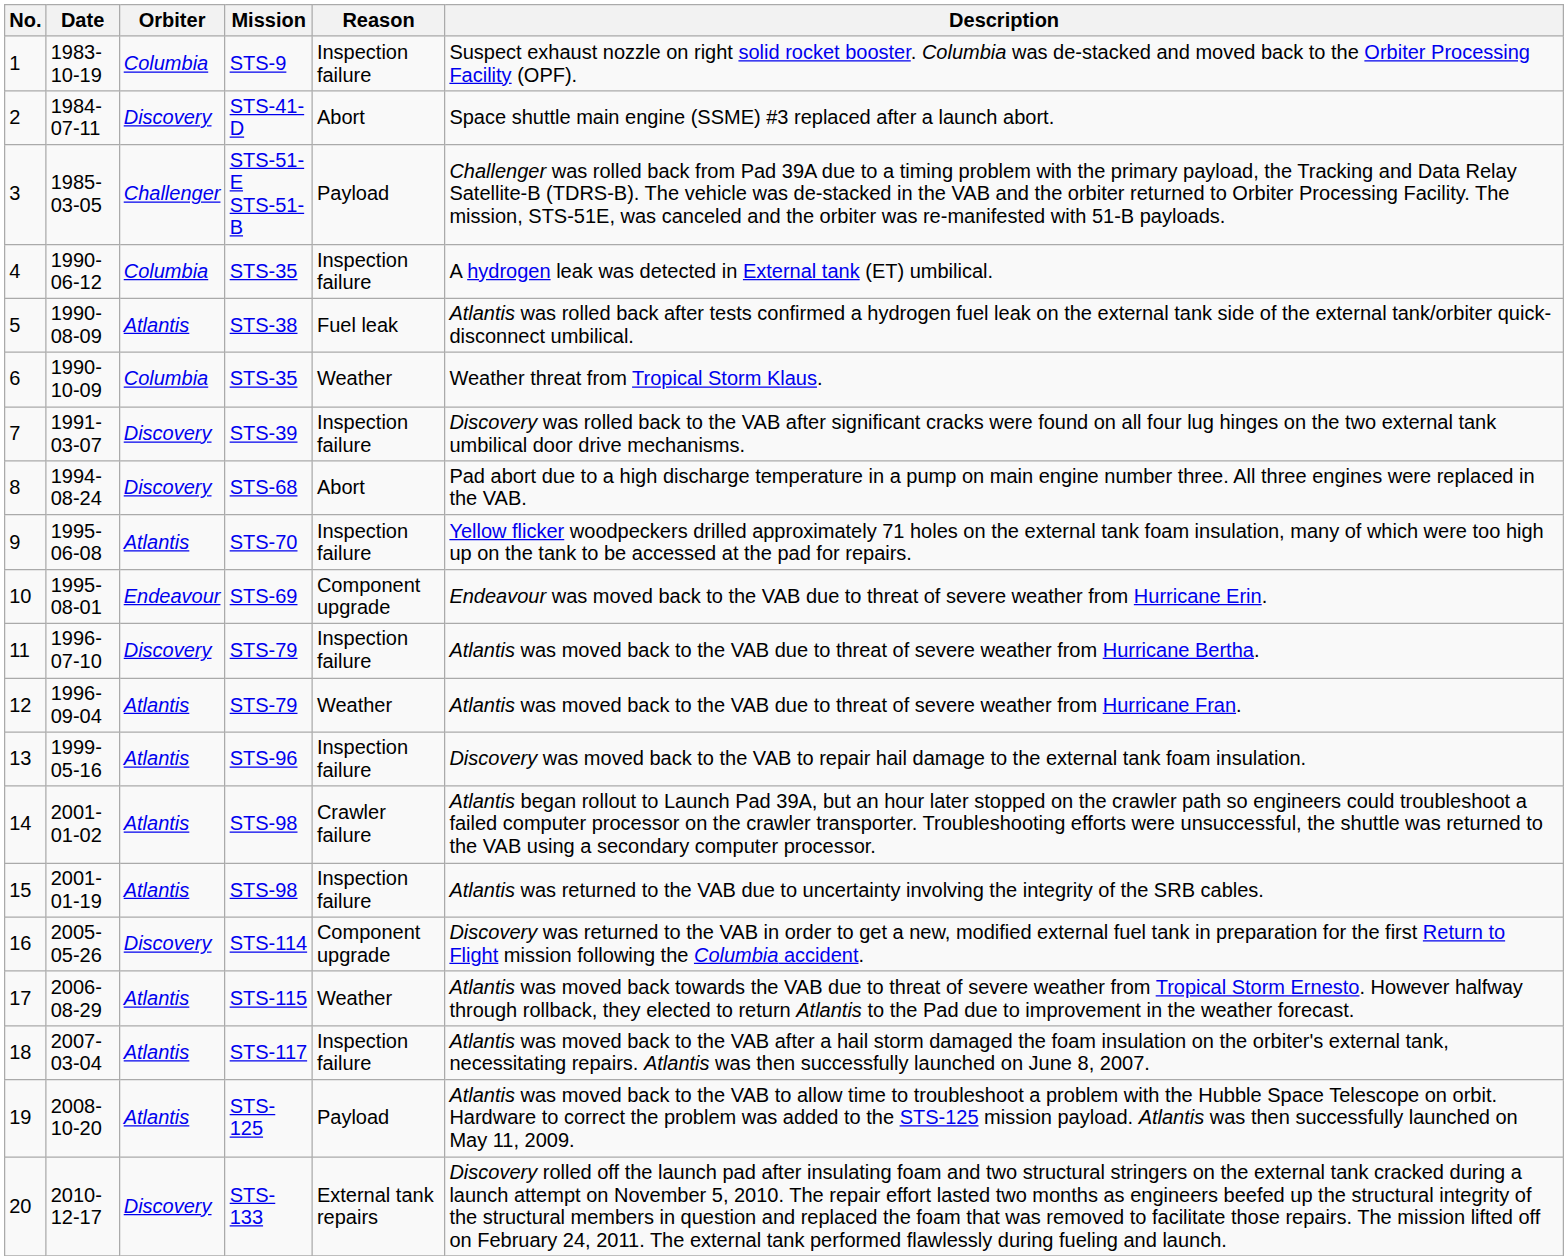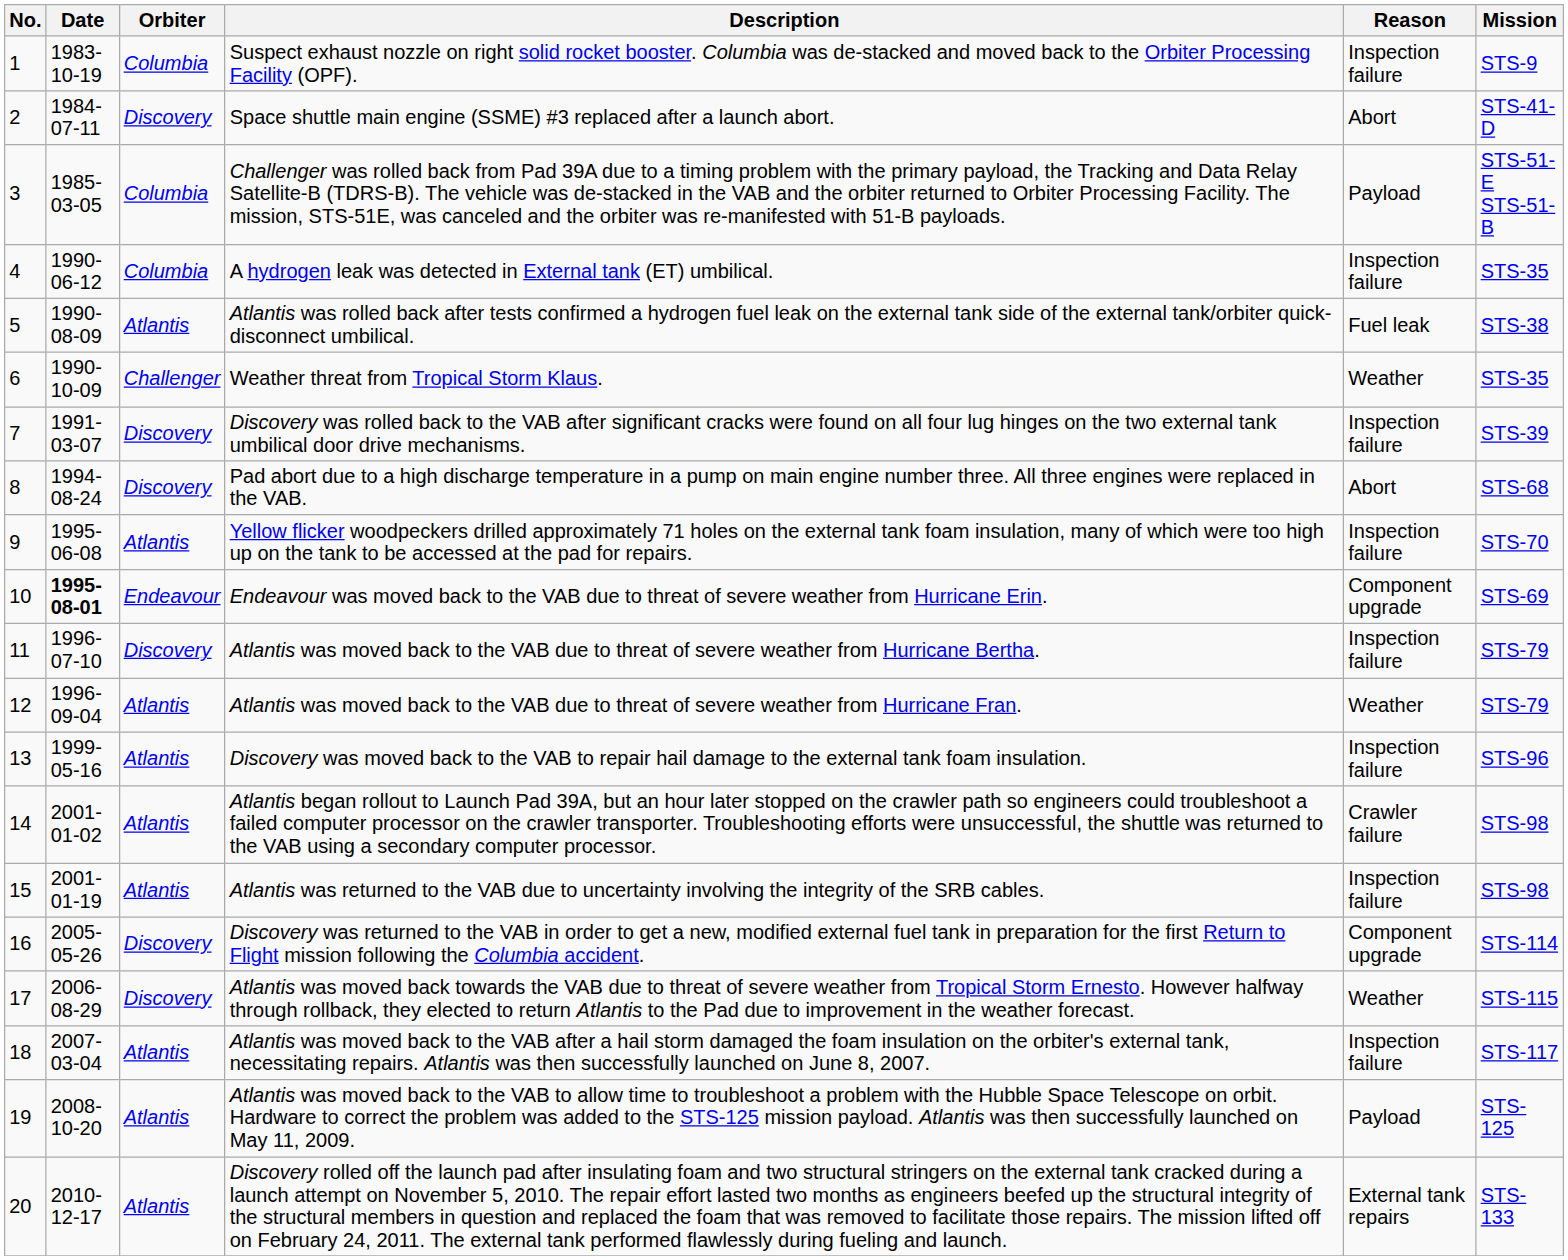 <table class="wikitable sortable sticky-header">
 <tr valign="top">
 <th>No.</th>
 <th>Date</th>
 <th>Orbiter</th>
+<th>Description</th>
+<th>Reason</th>
 <th>Mission</th>
-<th>Reason</th>
-<th>Description</th>
 </tr>
 <tr>
 <td>1</td>
 <td class="nowrap">1983-10-19</td>
 <td><em><a href='#'>Columbia</a></em></td>
+<td>Suspect exhaust nozzle on right <a href='#'>solid rocket booster</a>. <em>Columbia</em> was de-stacked and moved back to the <a href='#'>Orbiter Processing Facility</a> (OPF).</td>
+<td>Inspection failure</td>
 <td><a href='#'>STS-9</a></td>
-<td>Inspection failure</td>
-<td>Suspect exhaust nozzle on right <a href='#'>solid rocket booster</a>. <em>Columbia</em> was de-stacked and moved back to the <a href='#'>Orbiter Processing Facility</a> (OPF).</td>
 </tr>
 <tr>
 <td>2</td>
 <td>1984-07-11</td>
 <td><em><a href='#'>Discovery</a></em></td>
+<td>Space shuttle main engine (SSME) #3 replaced after a launch abort.</td>
+<td>Abort</td>
 <td><a href='#'>STS-41-D</a></td>
-<td>Abort</td>
-<td>Space shuttle main engine (SSME) #3 replaced after a launch abort.</td>
 </tr>
 <tr>
 <td>3</td>
 <td>1985-03-05</td>
-<td><em><a href='#'>Challenger</a></em></td>
+<td><em><a href='#'>Columbia</a></em></td>
+<td><em>Challenger</em> was rolled back from Pad 39A due to a timing problem with the primary payload, the Tracking and Data Relay Satellite-B (TDRS-B). The vehicle was de-stacked in the VAB and the orbiter returned to Orbiter Processing Facility. The mission, STS-51E, was canceled and the orbiter was re-manifested with 51-B payloads.</td>
+<td>Payload</td>
 <td><a href='#'>STS-51-E</a><br><a href='#'>STS-51-B</a></td>
-<td>Payload</td>
-<td><em>Challenger</em> was rolled back from Pad 39A due to a timing problem with the primary payload, the Tracking and Data Relay Satellite-B (TDRS-B). The vehicle was de-stacked in the VAB and the orbiter returned to Orbiter Processing Facility. The mission, STS-51E, was canceled and the orbiter was re-manifested with 51-B payloads.</td>
 </tr>
 <tr>
 <td>4</td>
 <td>1990-06-12</td>
 <td><em><a href='#'>Columbia</a></em></td>
+<td>A <a href='#'>hydrogen</a> leak was detected in <a href='#'>External tank</a> (ET) umbilical.</td>
+<td>Inspection failure</td>
 <td><a href='#'>STS-35</a></td>
-<td>Inspection failure</td>
-<td>A <a href='#'>hydrogen</a> leak was detected in <a href='#'>External tank</a> (ET) umbilical.</td>
 </tr>
 <tr>
 <td>5</td>
 <td>1990-08-09</td>
 <td><em><a href='#'>Atlantis</a></em></td>
+<td><em>Atlantis</em> was rolled back after tests confirmed a hydrogen fuel leak on the external tank side of the external tank/orbiter quick-disconnect umbilical.</td>
+<td>Fuel leak</td>
 <td><a href='#'>STS-38</a></td>
-<td>Fuel leak</td>
-<td><em>Atlantis</em> was rolled back after tests confirmed a hydrogen fuel leak on the external tank side of the external tank/orbiter quick-disconnect umbilical.</td>
 </tr>
 <tr>
 <td>6</td>
 <td>1990-10-09</td>
-<td><em><a href='#'>Columbia</a></em></td>
+<td><em><a href='#'>Challenger</a></em></td>
+<td>Weather threat from <a href='#'>Tropical Storm Klaus</a>.</td>
+<td>Weather</td>
 <td><a href='#'>STS-35</a></td>
-<td>Weather</td>
-<td>Weather threat from <a href='#'>Tropical Storm Klaus</a>.</td>
 </tr>
 <tr>
 <td>7</td>
 <td>1991-03-07</td>
 <td><em><a href='#'>Discovery</a></em></td>
+<td><em>Discovery</em> was rolled back to the VAB after significant cracks were found on all four lug hinges on the two external tank umbilical door drive mechanisms.</td>
+<td>Inspection failure</td>
 <td><a href='#'>STS-39</a></td>
-<td>Inspection failure</td>
-<td><em>Discovery</em> was rolled back to the VAB after significant cracks were found on all four lug hinges on the two external tank umbilical door drive mechanisms.</td>
 </tr>
 <tr>
 <td>8</td>
 <td>1994-08-24</td>
 <td><em><a href='#'>Discovery</a></em></td>
+<td>Pad abort due to a high discharge temperature in a pump on main engine number three. All three engines were replaced in the VAB.</td>
+<td>Abort</td>
 <td><a href='#'>STS-68</a></td>
-<td>Abort</td>
-<td>Pad abort due to a high discharge temperature in a pump on main engine number three. All three engines were replaced in the VAB.</td>
 </tr>
 <tr>
 <td>9</td>
 <td>1995-06-08</td>
 <td><em><a href='#'>Atlantis</a></em></td>
+<td><a href='#'>Yellow flicker</a> woodpeckers drilled approximately 71 holes on the external tank foam insulation, many of which were too high up on the tank to be accessed at the pad for repairs.</td>
+<td>Inspection failure</td>
 <td><a href='#'>STS-70</a></td>
-<td>Inspection failure</td>
-<td><a href='#'>Yellow flicker</a> woodpeckers drilled approximately 71 holes on the external tank foam insulation, many of which were too high up on the tank to be accessed at the pad for repairs.</td>
 </tr>
 <tr>
 <td>10</td>
-<td>1995-08-01</td>
+<td><strong>1995-08-01</strong></td>
 <td><em><a href='#'>Endeavour</a></em></td>
+<td><em>Endeavour</em> was moved back to the VAB due to threat of severe weather from <a href='#'>Hurricane Erin</a>.</td>
+<td>Component upgrade</td>
 <td><a href='#'>STS-69</a></td>
-<td>Component upgrade</td>
-<td><em>Endeavour</em> was moved back to the VAB due to threat of severe weather from <a href='#'>Hurricane Erin</a>.</td>
 </tr>
 <tr>
 <td>11</td>
 <td>1996-07-10</td>
 <td><em><a href='#'>Discovery</a></em></td>
+<td><em>Atlantis</em> was moved back to the VAB due to threat of severe weather from <a href='#'>Hurricane Bertha</a>.</td>
+<td>Inspection failure</td>
 <td><a href='#'>STS-79</a></td>
-<td>Inspection failure</td>
-<td><em>Atlantis</em> was moved back to the VAB due to threat of severe weather from <a href='#'>Hurricane Bertha</a>.</td>
 </tr>
 <tr>
 <td>12</td>
 <td>1996-09-04</td>
 <td><em><a href='#'>Atlantis</a></em></td>
+<td><em>Atlantis</em> was moved back to the VAB due to threat of severe weather from <a href='#'>Hurricane Fran</a>.</td>
+<td>Weather</td>
 <td><a href='#'>STS-79</a></td>
-<td>Weather</td>
-<td><em>Atlantis</em> was moved back to the VAB due to threat of severe weather from <a href='#'>Hurricane Fran</a>.</td>
 </tr>
 <tr>
 <td>13</td>
 <td>1999-05-16</td>
 <td><em><a href='#'>Atlantis</a></em></td>
+<td><em>Discovery</em> was moved back to the VAB to repair hail damage to the external tank foam insulation.</td>
+<td>Inspection failure</td>
 <td><a href='#'>STS-96</a></td>
-<td>Inspection failure</td>
-<td><em>Discovery</em> was moved back to the VAB to repair hail damage to the external tank foam insulation.</td>
 </tr>
 <tr>
 <td>14</td>
 <td>2001-01-02</td>
 <td><em><a href='#'>Atlantis</a></em></td>
+<td><em>Atlantis</em> began rollout to Launch Pad 39A, but an hour later stopped on the crawler path so engineers could troubleshoot a failed computer processor on the crawler transporter. Troubleshooting efforts were unsuccessful, the shuttle was returned to the VAB using a secondary computer processor.</td>
+<td>Crawler failure</td>
 <td><a href='#'>STS-98</a></td>
-<td>Crawler failure</td>
-<td><em>Atlantis</em> began rollout to Launch Pad 39A, but an hour later stopped on the crawler path so engineers could troubleshoot a failed computer processor on the crawler transporter. Troubleshooting efforts were unsuccessful, the shuttle was returned to the VAB using a secondary computer processor.</td>
 </tr>
 <tr>
 <td>15</td>
 <td>2001-01-19</td>
 <td><em><a href='#'>Atlantis</a></em></td>
+<td><em>Atlantis</em> was returned to the VAB due to uncertainty involving the integrity of the SRB cables.</td>
+<td>Inspection failure</td>
 <td><a href='#'>STS-98</a></td>
-<td>Inspection failure</td>
-<td><em>Atlantis</em> was returned to the VAB due to uncertainty involving the integrity of the SRB cables.</td>
 </tr>
 <tr>
 <td>16</td>
 <td>2005-05-26</td>
 <td><em><a href='#'>Discovery</a></em></td>
+<td><em>Discovery</em> was returned to the VAB in order to get a new, modified external fuel tank in preparation for the first <a href='#'>Return to Flight</a> mission following the <a href='#'><em>Columbia</em> accident</a>.</td>
+<td>Component upgrade</td>
 <td><a href='#'>STS-114</a></td>
-<td>Component upgrade</td>
-<td><em>Discovery</em> was returned to the VAB in order to get a new, modified external fuel tank in preparation for the first <a href='#'>Return to Flight</a> mission following the <a href='#'><em>Columbia</em> accident</a>.</td>
 </tr>
 <tr>
 <td>17</td>
 <td>2006-08-29</td>
-<td><em><a href='#'>Atlantis</a></em></td>
+<td><em><a href='#'>Discovery</a></em></td>
+<td><em>Atlantis</em> was moved back towards the VAB due to threat of severe weather from <a href='#'>Tropical Storm Ernesto</a>. However halfway through rollback, they elected to return <em>Atlantis</em> to the Pad due to improvement in the weather forecast.</td>
+<td>Weather</td>
 <td><a href='#'>STS-115</a></td>
-<td>Weather</td>
-<td><em>Atlantis</em> was moved back towards the VAB due to threat of severe weather from <a href='#'>Tropical Storm Ernesto</a>. However halfway through rollback, they elected to return <em>Atlantis</em> to the Pad due to improvement in the weather forecast.</td>
 </tr>
 <tr>
 <td>18</td>
 <td>2007-03-04</td>
 <td><em><a href='#'>Atlantis</a></em></td>
+<td><em>Atlantis</em> was moved back to the VAB after a hail storm damaged the foam insulation on the orbiter's external tank, necessitating repairs. <em>Atlantis</em> was then successfully launched on June 8, 2007.</td>
+<td>Inspection failure</td>
 <td><a href='#'>STS-117</a></td>
-<td>Inspection failure</td>
-<td><em>Atlantis</em> was moved back to the VAB after a hail storm damaged the foam insulation on the orbiter's external tank, necessitating repairs. <em>Atlantis</em> was then successfully launched on June 8, 2007.</td>
 </tr>
 <tr>
 <td>19</td>
 <td>2008-10-20</td>
 <td><em><a href='#'>Atlantis</a></em></td>
+<td><em>Atlantis</em> was moved back to the VAB to allow time to troubleshoot a problem with the Hubble Space Telescope on orbit. Hardware to correct the problem was added to the <a href='#'>STS-125</a> mission payload. <em>Atlantis</em> was then successfully launched on May 11, 2009.</td>
+<td>Payload</td>
 <td><a href='#'>STS-125</a></td>
-<td>Payload</td>
-<td><em>Atlantis</em> was moved back to the VAB to allow time to troubleshoot a problem with the Hubble Space Telescope on orbit. Hardware to correct the problem was added to the <a href='#'>STS-125</a> mission payload. <em>Atlantis</em> was then successfully launched on May 11, 2009.</td>
 </tr>
 <tr>
 <td>20</td>
 <td>2010-12-17</td>
-<td><em><a href='#'>Discovery</a></em></td>
+<td><em><a href='#'>Atlantis</a></em></td>
+<td><em>Discovery</em> rolled off the launch pad after insulating foam and two structural stringers on the external tank cracked during a launch attempt on November 5, 2010.  The repair effort lasted two months as engineers beefed up the structural integrity of the structural members in question and replaced the foam that was removed to facilitate those repairs.  The mission lifted off on February 24, 2011.  The external tank performed flawlessly during fueling and launch.</td>
+<td>External tank repairs</td>
 <td><a href='#'>STS-133</a></td>
-<td>External tank repairs</td>
-<td><em>Discovery</em> rolled off the launch pad after insulating foam and two structural stringers on the external tank cracked during a launch attempt on November 5, 2010.  The repair effort lasted two months as engineers beefed up the structural integrity of the structural members in question and replaced the foam that was removed to facilitate those repairs.  The mission lifted off on February 24, 2011.  The external tank performed flawlessly during fueling and launch.</td>
 </tr>
 </table>
